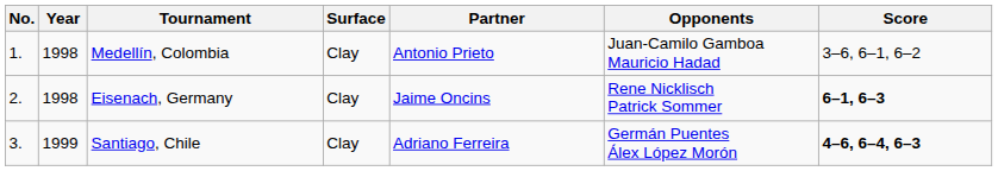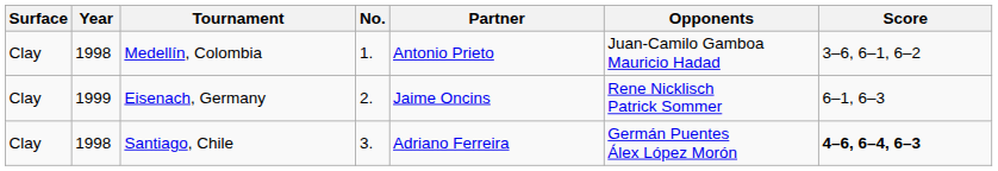 <table class="sortable wikitable" style=font-size:97%>
 <tr>
-<th style="width:20px" class="unsortable">No.</th>
+<th style="width:50px">Surface</th>
 <th style="width:40px">Year</th>
 <th style="width:220px">Tournament</th>
-<th style="width:50px">Surface</th>
+<th style="width:20px" class="unsortable">No.</th>
 <th style="width:200px">Partner</th>
 <th style="width:200px">Opponents</th>
 <th style="width:160px" class="unsortable">Score</th>
 </tr>
 <tr>
-<td>1.</td>
+<td>Clay</td>
 <td>1998</td>
 <td><a href='#'>Medellín</a>, Colombia</td>
-<td>Clay</td>
+<td>1.</td>
 <td> <a href='#'>Antonio Prieto</a></td>
 <td> Juan-Camilo Gamboa<br> <a href='#'>Mauricio Hadad</a></td>
 <td>3–6, 6–1, 6–2</td>
 </tr>
 <tr>
+<td>Clay</td>
+<td>1999</td>
+<td><a href='#'>Eisenach</a>, Germany</td>
 <td>2.</td>
-<td>1998</td>
-<td><a href='#'>Eisenach</a>, Germany</td>
-<td>Clay</td>
 <td> <a href='#'>Jaime Oncins</a></td>
 <td> <a href='#'>Rene Nicklisch</a><br> <a href='#'>Patrick Sommer</a></td>
-<td><strong>6–1, 6–3</strong></td>
+<td>6–1, 6–3</td>
 </tr>
 <tr>
+<td>Clay</td>
+<td>1998</td>
+<td><a href='#'>Santiago</a>, Chile</td>
 <td>3.</td>
-<td>1999</td>
-<td><a href='#'>Santiago</a>, Chile</td>
-<td>Clay</td>
 <td> <a href='#'>Adriano Ferreira</a></td>
 <td> <a href='#'>Germán Puentes</a><br> <a href='#'>Álex López Morón</a></td>
 <td><strong>4–6, 6–4, 6–3</strong></td>
 </tr>
 </table>
